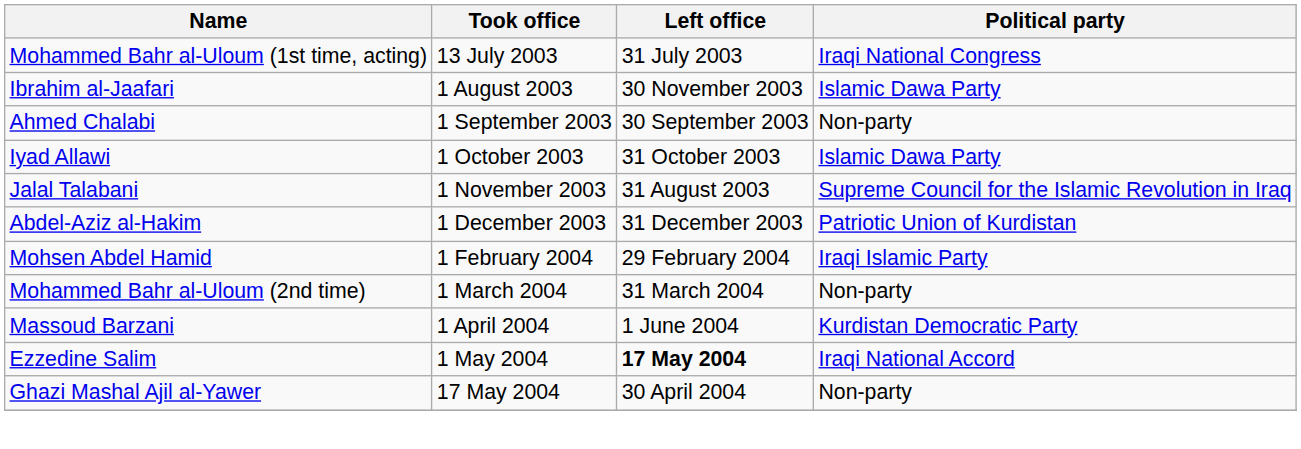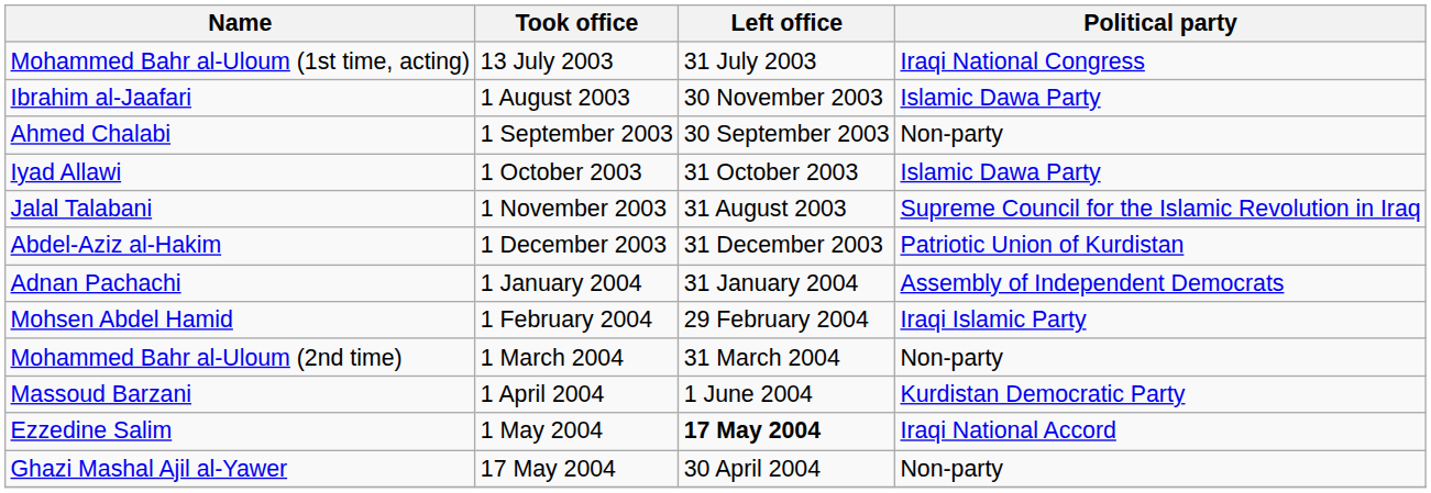 <table class="wikitable">
 <tr ->
 <th>Name</th>
 <th>Took office</th>
 <th>Left office</th>
 <th>Political party</th>
 </tr>
 <tr ->
 <td><a href='#'>Mohammed Bahr al-Uloum</a> (1st time, acting)</td>
 <td>13 July 2003</td>
 <td>31 July 2003</td>
 <td><a href='#'>Iraqi National Congress</a></td>
 </tr>
 <tr ->
 <td><a href='#'>Ibrahim al-Jaafari</a></td>
 <td>1 August 2003</td>
 <td>30 November 2003</td>
 <td><a href='#'>Islamic Dawa Party</a></td>
 </tr>
 <tr ->
 <td><a href='#'>Ahmed Chalabi</a></td>
 <td>1 September 2003</td>
 <td>30 September 2003</td>
 <td>Non-party</td>
 </tr>
 <tr ->
 <td><a href='#'>Iyad Allawi</a></td>
 <td>1 October 2003</td>
 <td>31 October 2003</td>
 <td><a href='#'>Islamic Dawa Party</a></td>
 </tr>
 <tr ->
 <td><a href='#'>Jalal Talabani</a></td>
 <td>1 November 2003</td>
 <td>31 August 2003</td>
 <td><a href='#'>Supreme Council for the Islamic Revolution in Iraq</a></td>
 </tr>
 <tr ->
 <td><a href='#'>Abdel-Aziz al-Hakim</a></td>
 <td>1 December 2003</td>
 <td>31 December 2003</td>
 <td><a href='#'>Patriotic Union of Kurdistan</a></td>
 </tr>
 <tr ->
+<td><a href='#'>Adnan Pachachi</a></td>
+<td>1 January 2004</td>
+<td>31 January 2004</td>
+<td><a href='#'>Assembly of Independent Democrats</a></td>
+</tr>
+<tr ->
 <td><a href='#'>Mohsen Abdel Hamid</a></td>
 <td>1 February 2004</td>
 <td>29 February 2004</td>
 <td><a href='#'>Iraqi Islamic Party</a></td>
 </tr>
 <tr ->
 <td><a href='#'>Mohammed Bahr al-Uloum</a> (2nd time)</td>
 <td>1 March 2004</td>
 <td>31 March 2004</td>
 <td>Non-party</td>
 </tr>
 <tr ->
 <td><a href='#'>Massoud Barzani</a></td>
 <td>1 April 2004</td>
 <td>1 June 2004</td>
 <td><a href='#'>Kurdistan Democratic Party</a></td>
 </tr>
 <tr ->
 <td><a href='#'>Ezzedine Salim</a></td>
 <td>1 May 2004</td>
 <td><strong>17 May 2004</strong></td>
 <td><a href='#'>Iraqi National Accord</a></td>
 </tr>
 <tr ->
 <td><a href='#'>Ghazi Mashal Ajil al-Yawer</a></td>
 <td>17 May 2004</td>
 <td>30 April 2004</td>
 <td>Non-party</td>
 </tr>
 <tr ->
 </tr>
 </table>
